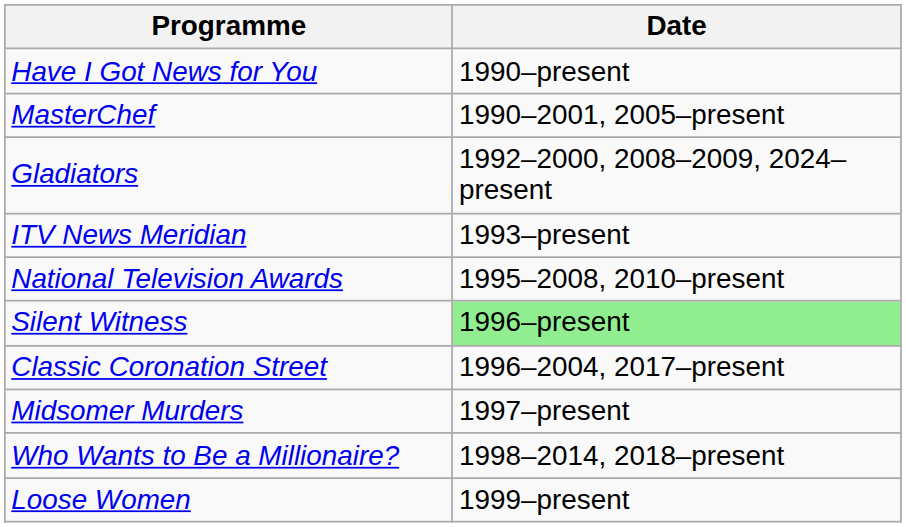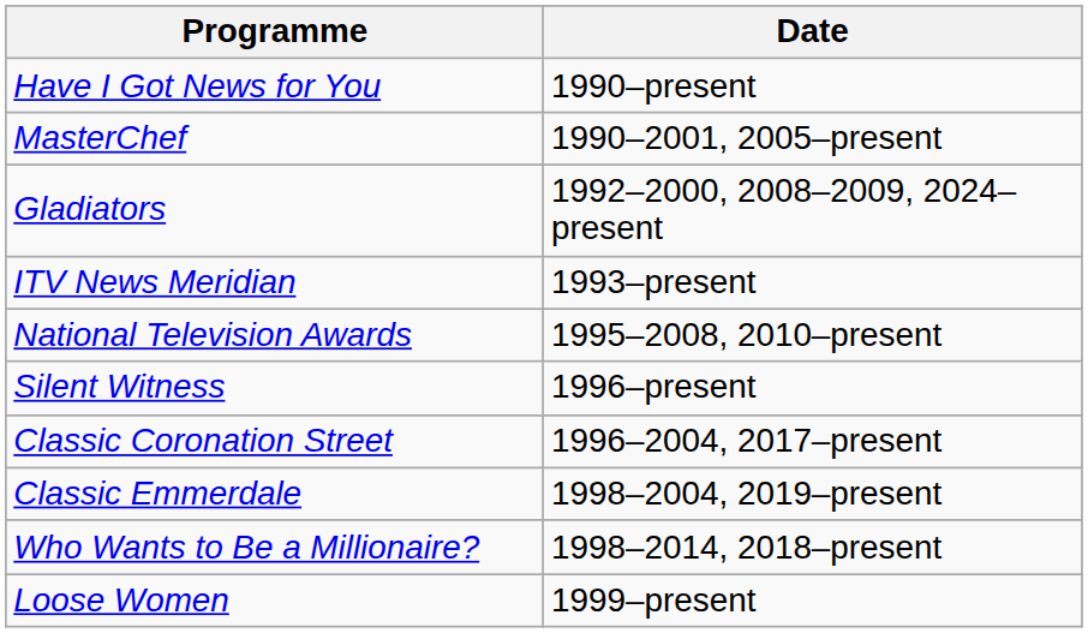 <table class="wikitable">
 <tr>
 <th width=250>Programme</th>
 <th width=250>Date</th>
 </tr>
 <tr>
 <td><em><a href='#'>Have I Got News for You</a></em></td>
 <td>1990–present</td>
 </tr>
 <tr>
 <td><em><a href='#'>MasterChef</a></em></td>
 <td>1990–2001, 2005–present</td>
 </tr>
 <tr>
 <td><em><a href='#'>Gladiators</a></em></td>
 <td>1992–2000, 2008–2009, 2024–present</td>
 </tr>
 <tr>
 <td><em><a href='#'>ITV News Meridian</a></em></td>
 <td>1993–present</td>
 </tr>
 <tr>
 <td><em><a href='#'>National Television Awards</a></em></td>
 <td>1995–2008, 2010–present</td>
 </tr>
 <tr>
 <td><em><a href='#'>Silent Witness</a></em></td>
-<td style="background: lightgreen;">1996–present</td>
+<td>1996–present</td>
 </tr>
 <tr>
 <td><em><a href='#'>Classic Coronation Street</a></em></td>
 <td>1996–2004, 2017–present</td>
 </tr>
 <tr>
-<td><em><a href='#'>Midsomer Murders</a></em></td>
-<td>1997–present</td>
+<td><em><a href='#'>Classic Emmerdale</a></em></td>
+<td>1998–2004, 2019–present</td>
 </tr>
 <tr>
 <td><em><a href='#'>Who Wants to Be a Millionaire?</a></em></td>
 <td>1998–2014, 2018–present</td>
 </tr>
 <tr>
 <td><em><a href='#'>Loose Women</a></em></td>
 <td>1999–present</td>
 </tr>
 </table>
